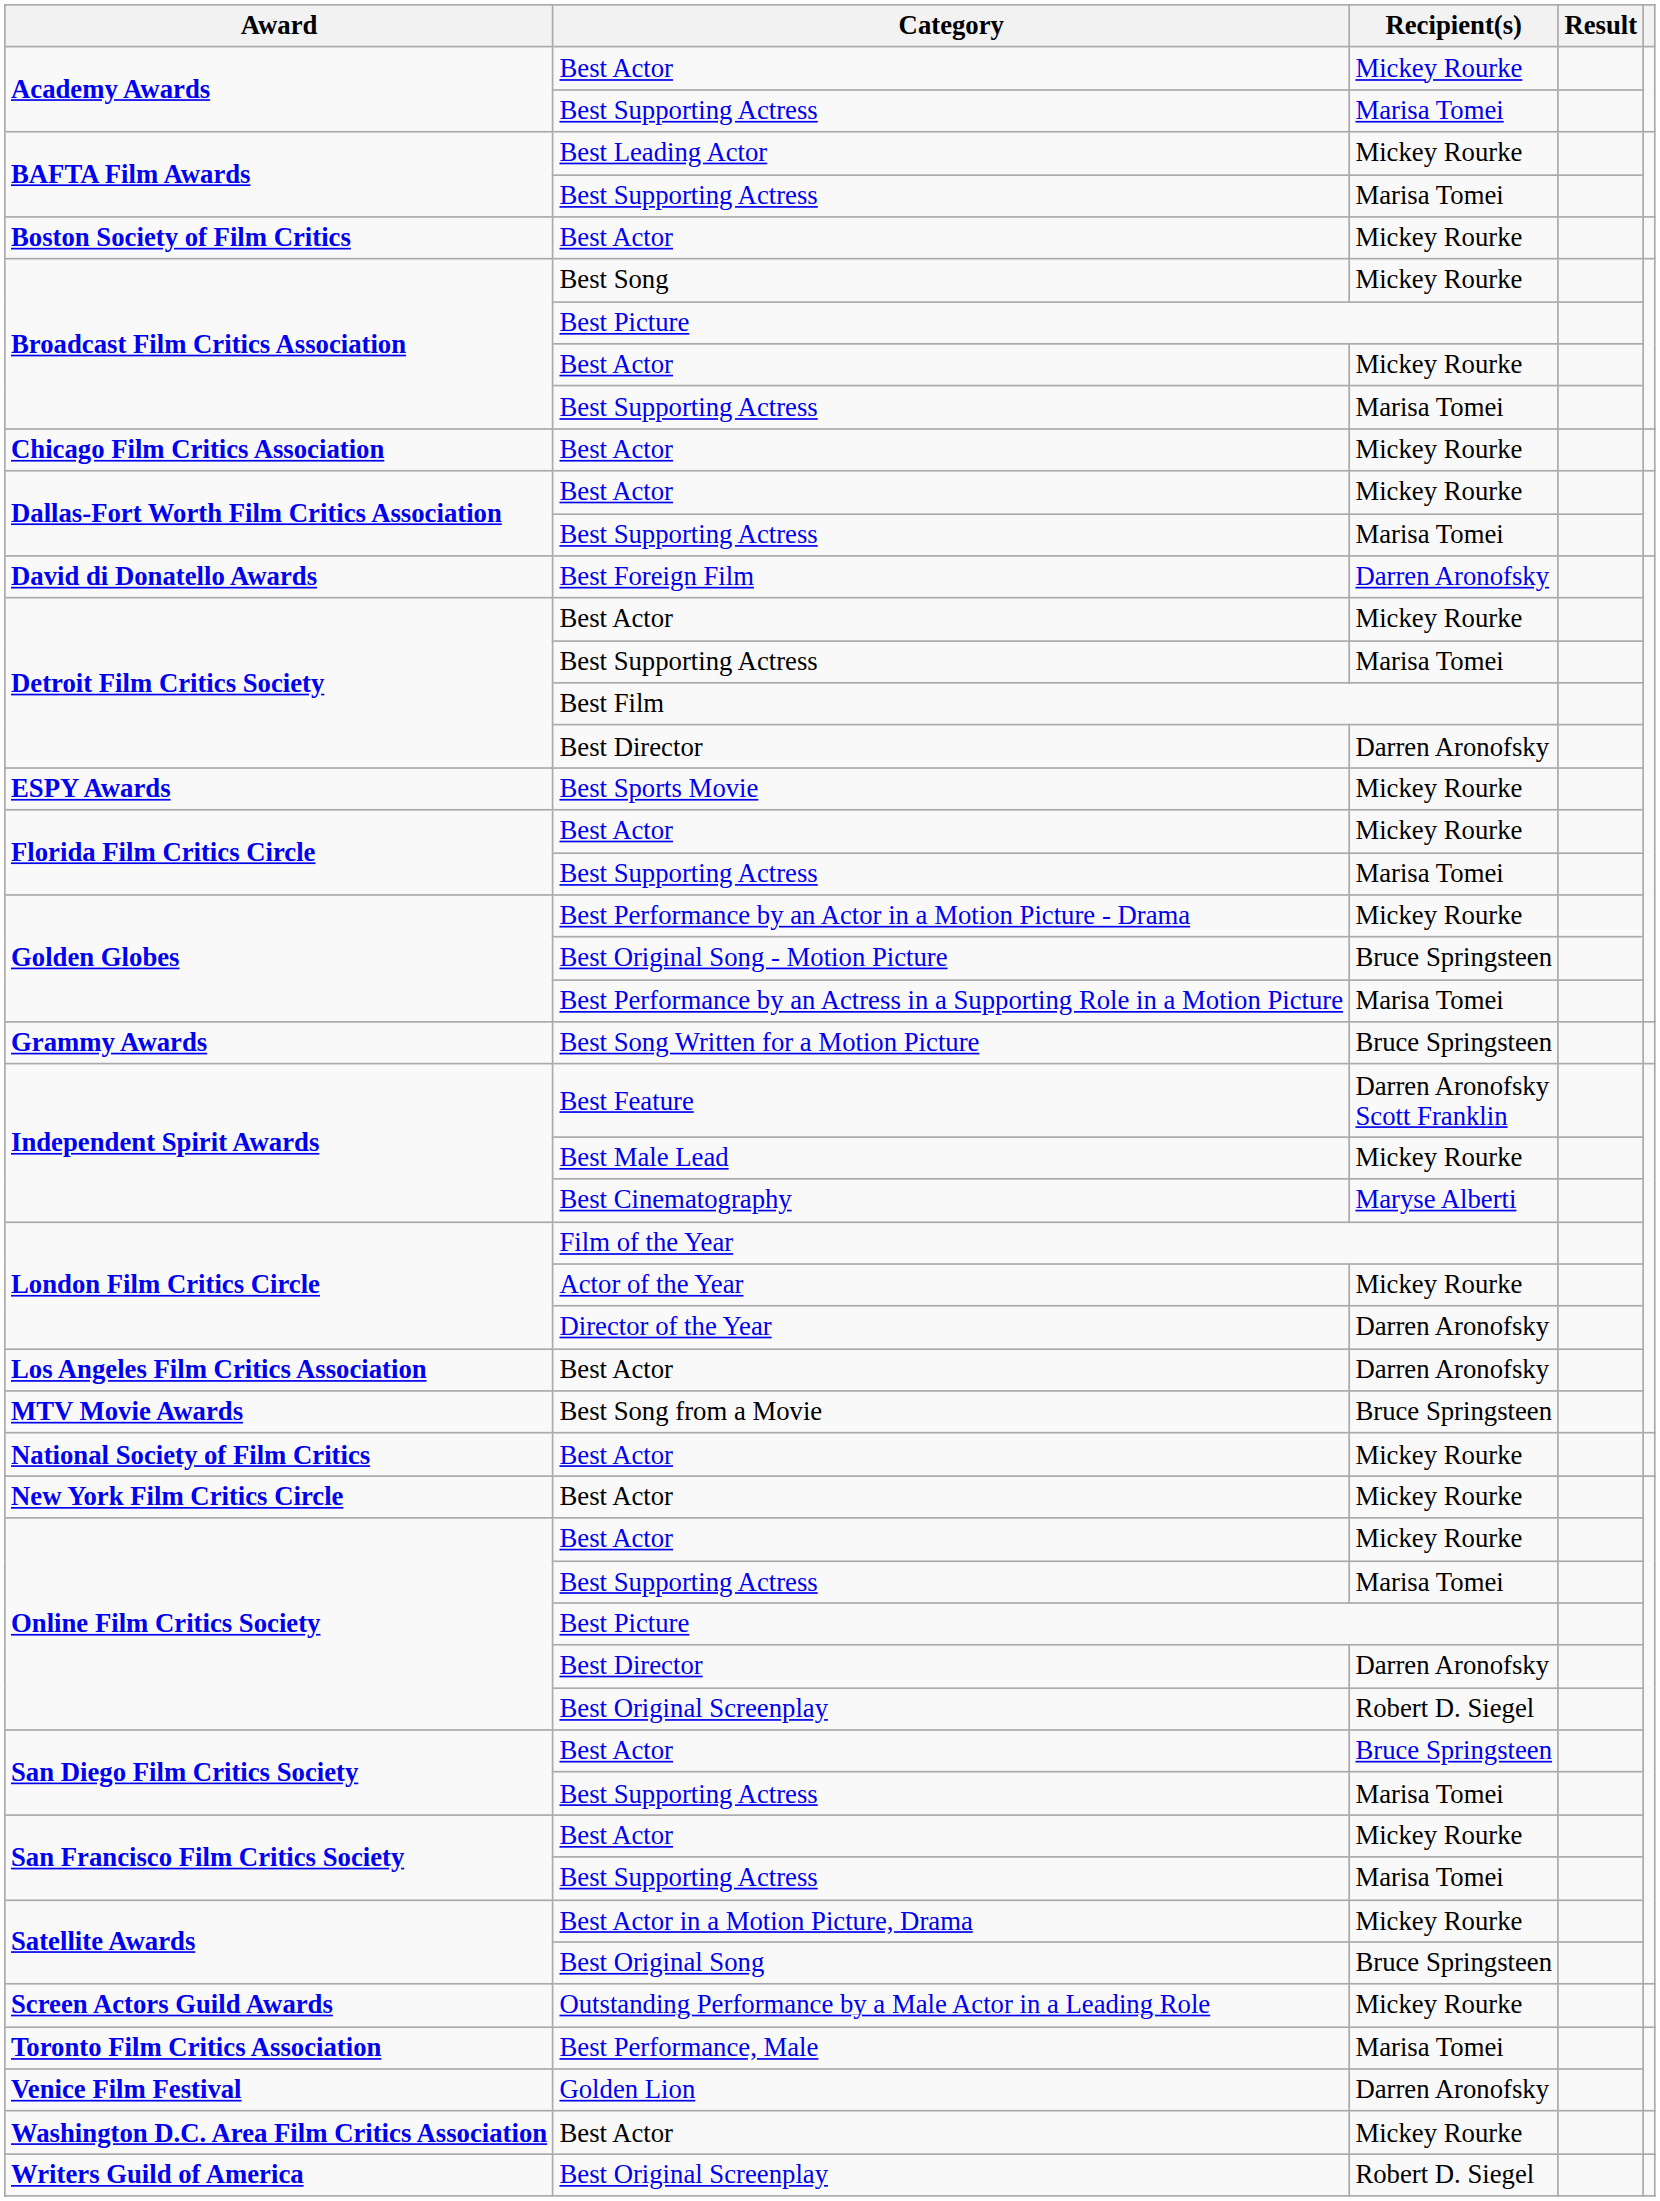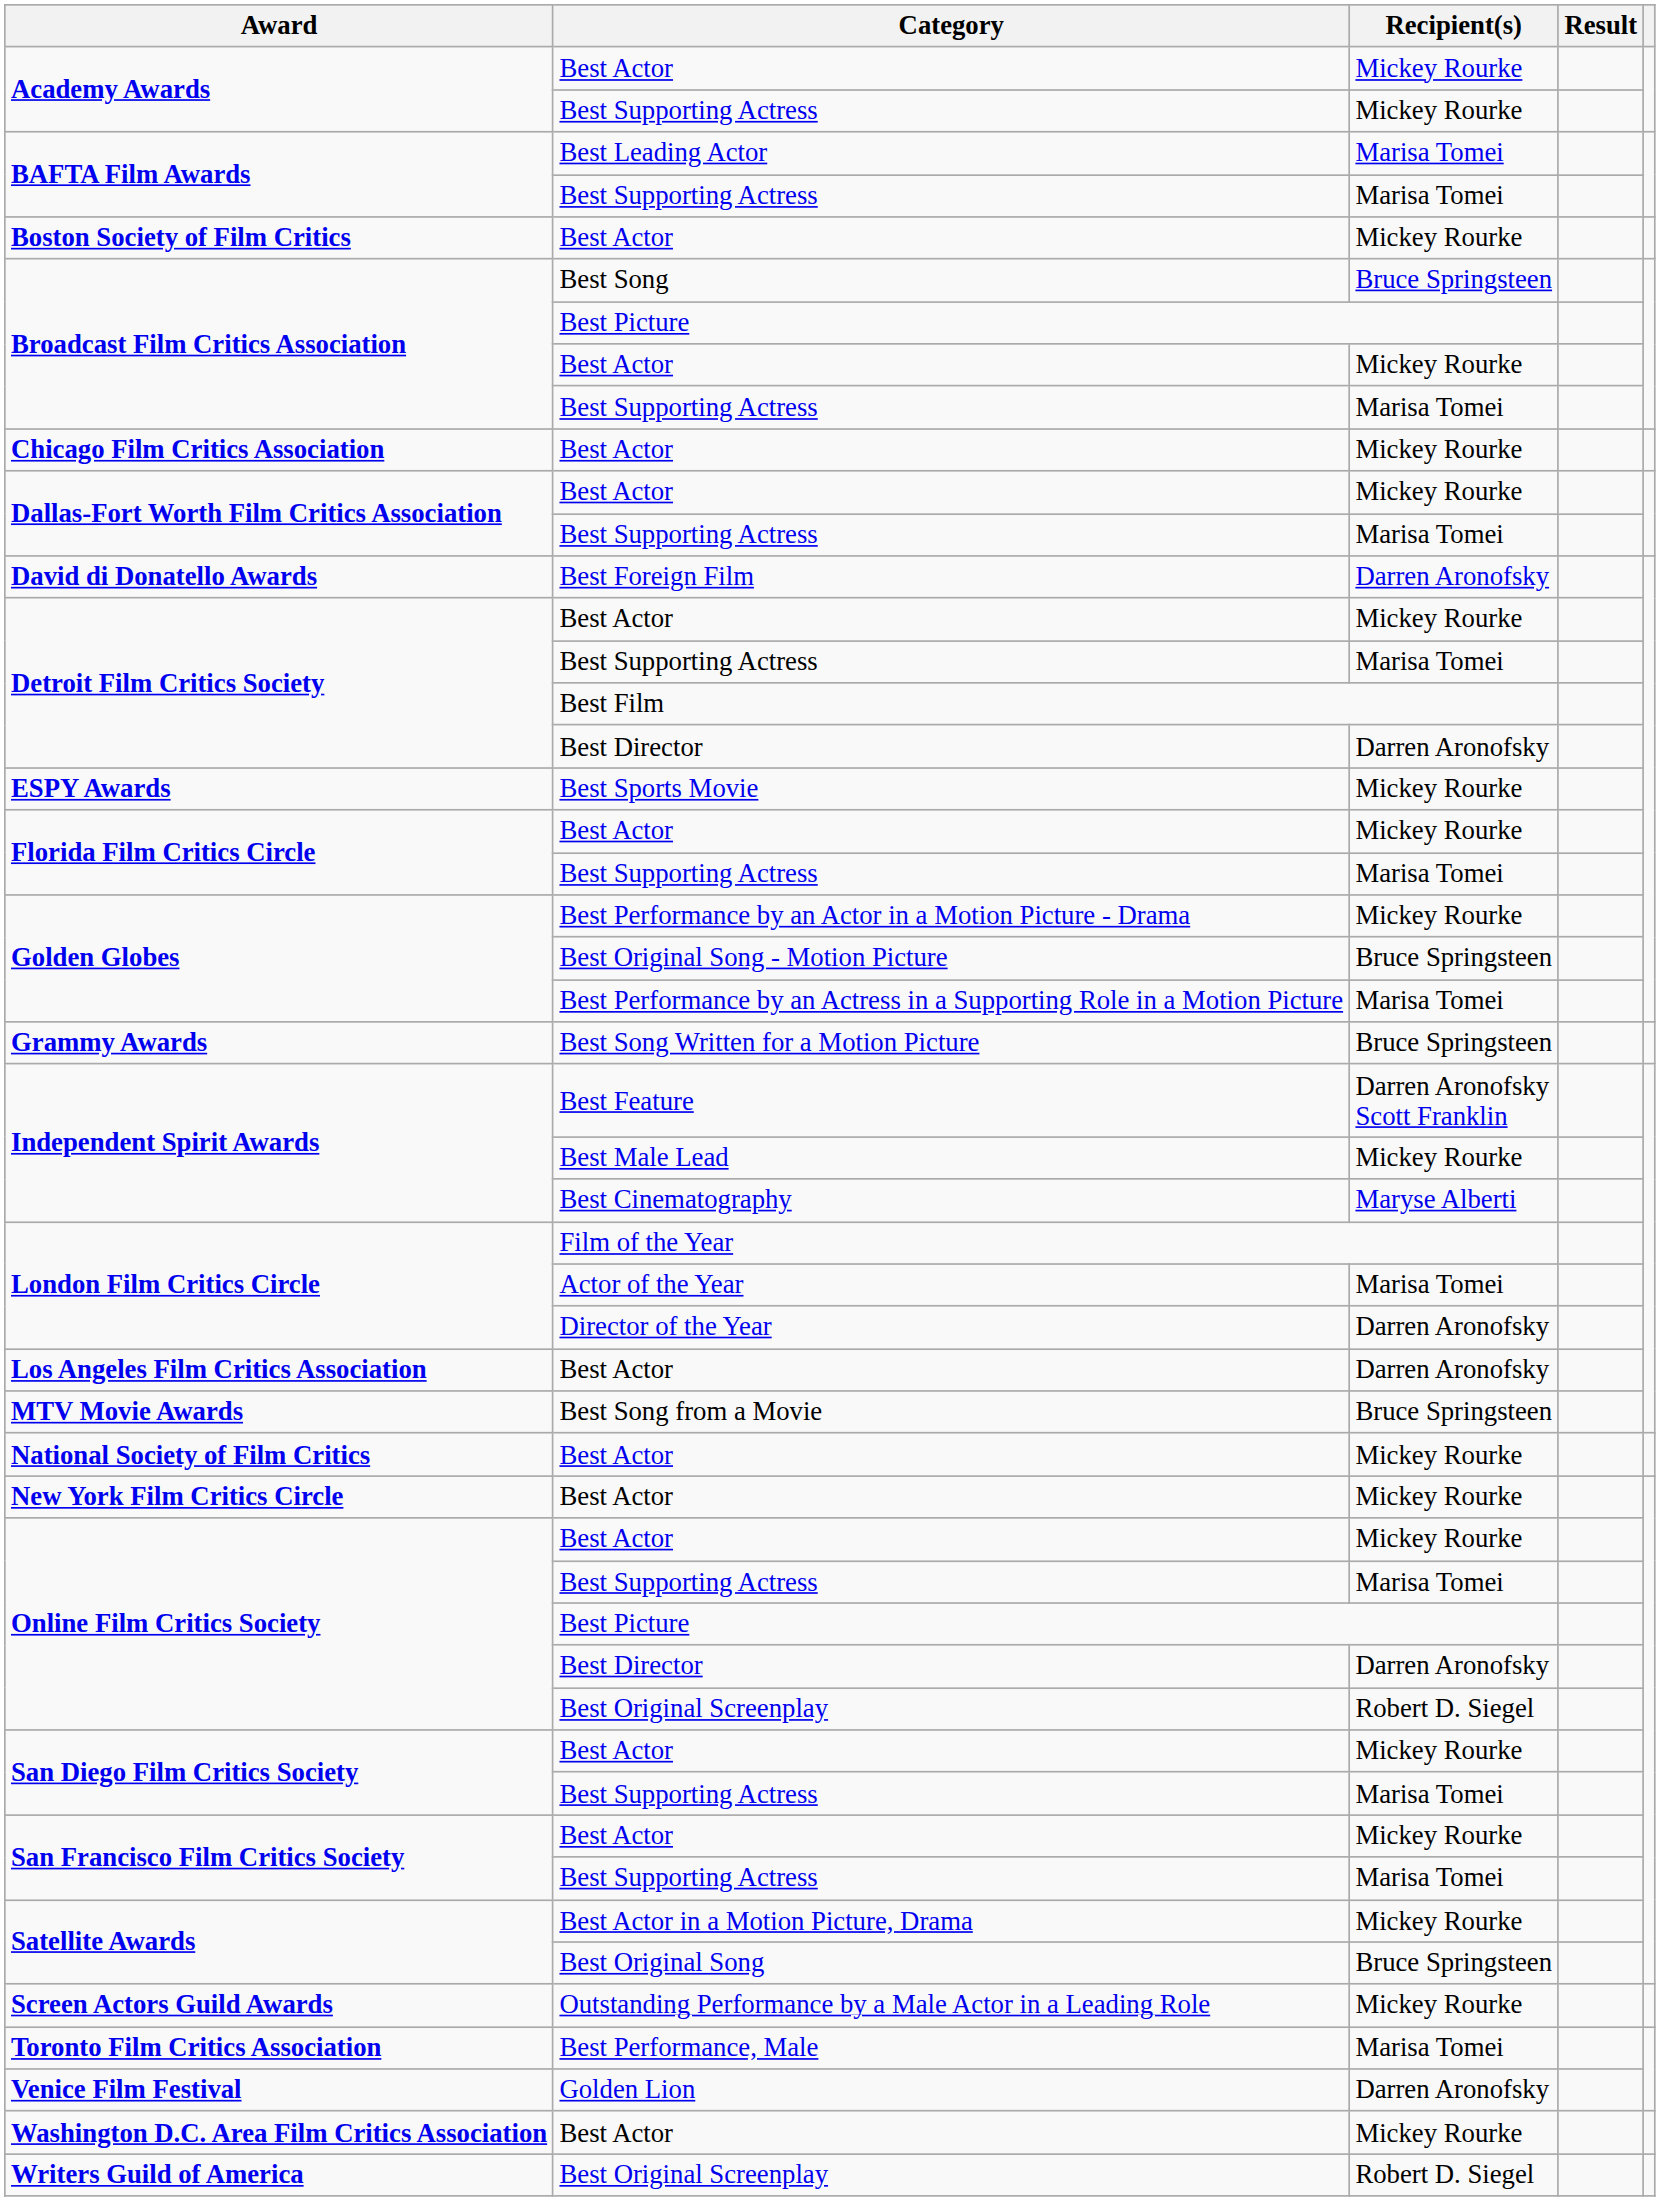 <table class="wikitable" ;">
 <tr>
 <th>Award</th>
 <th>Category</th>
 <th>Recipient(s)</th>
 <th>Result</th>
 <th></th>
 </tr>
 <tr>
 <td rowspan="2"><strong><a href='#'>Academy Awards</a></strong></td>
 <td><a href='#'>Best Actor</a></td>
 <td><a href='#'>Mickey Rourke</a></td>
 <td></td>
 <td rowspan="2"></td>
 </tr>
 <tr>
 <td><a href='#'>Best Supporting Actress</a></td>
-<td><a href='#'>Marisa Tomei</a></td>
+<td>Mickey Rourke</td>
 <td></td>
 </tr>
 <tr>
 <td rowspan="2"><strong><a href='#'>BAFTA Film Awards</a></strong></td>
 <td><a href='#'>Best Leading Actor</a></td>
-<td>Mickey Rourke</td>
+<td><a href='#'>Marisa Tomei</a></td>
 <td></td>
 <td rowspan="2"></td>
 </tr>
 <tr>
 <td><a href='#'>Best Supporting Actress</a></td>
 <td>Marisa Tomei</td>
 <td></td>
 </tr>
 <tr>
 <td><strong><a href='#'>Boston Society of Film Critics</a></strong></td>
 <td><a href='#'>Best Actor</a></td>
 <td>Mickey Rourke</td>
 <td></td>
 <td></td>
 </tr>
 <tr>
 <td rowspan="4"><strong><a href='#'>Broadcast Film Critics Association</a></strong></td>
 <td>Best Song</td>
-<td>Mickey Rourke</td>
+<td><a href='#'>Bruce Springsteen</a></td>
 <td></td>
 </tr>
 <tr>
 <td colspan="2"><a href='#'>Best Picture</a></td>
 <td></td>
 </tr>
 <tr>
 <td><a href='#'>Best Actor</a></td>
 <td>Mickey Rourke</td>
 <td></td>
 </tr>
 <tr>
 <td><a href='#'>Best Supporting Actress</a></td>
 <td>Marisa Tomei</td>
 <td></td>
 </tr>
 <tr>
 <td><strong><a href='#'>Chicago Film Critics Association</a></strong></td>
 <td><a href='#'>Best Actor</a></td>
 <td>Mickey Rourke</td>
 <td></td>
 <td></td>
 </tr>
 <tr>
 <td rowspan="2"><strong><a href='#'>Dallas-Fort Worth Film Critics Association</a></strong></td>
 <td><a href='#'>Best Actor</a></td>
 <td>Mickey Rourke</td>
 <td></td>
 <td rowspan="2"></td>
 </tr>
 <tr>
 <td><a href='#'>Best Supporting Actress</a></td>
 <td>Marisa Tomei</td>
 <td></td>
 </tr>
 <tr>
 <td><strong><a href='#'>David di Donatello Awards</a></strong></td>
 <td><a href='#'>Best Foreign Film</a></td>
 <td><a href='#'>Darren Aronofsky</a></td>
 <td></td>
 </tr>
 <tr>
 <td rowspan="4"><strong><a href='#'>Detroit Film Critics Society</a></strong></td>
 <td>Best Actor</td>
 <td>Mickey Rourke</td>
 <td></td>
 </tr>
 <tr>
 <td>Best Supporting Actress</td>
 <td>Marisa Tomei</td>
 <td></td>
 </tr>
 <tr>
 <td colspan="2">Best Film</td>
 <td></td>
 </tr>
 <tr>
 <td>Best Director</td>
 <td>Darren Aronofsky</td>
 <td></td>
 </tr>
 <tr>
 <td><strong><a href='#'>ESPY Awards</a></strong></td>
 <td><a href='#'>Best Sports Movie</a></td>
 <td>Mickey Rourke</td>
 <td></td>
 </tr>
 <tr>
 <td rowspan="2"><strong><a href='#'>Florida Film Critics Circle</a></strong></td>
 <td><a href='#'>Best Actor</a></td>
 <td>Mickey Rourke</td>
 <td></td>
 </tr>
 <tr>
 <td><a href='#'>Best Supporting Actress</a></td>
 <td>Marisa Tomei</td>
 <td></td>
 </tr>
 <tr>
 <td rowspan="3"><strong><a href='#'>Golden Globes</a></strong></td>
 <td><a href='#'>Best Performance by an Actor in a Motion Picture - Drama</a></td>
 <td>Mickey Rourke</td>
 <td></td>
 </tr>
 <tr>
 <td><a href='#'>Best Original Song - Motion Picture</a></td>
 <td>Bruce Springsteen</td>
 <td></td>
 </tr>
 <tr>
 <td><a href='#'>Best Performance by an Actress in a Supporting Role in a Motion Picture</a></td>
 <td>Marisa Tomei</td>
 <td></td>
 </tr>
 <tr>
 <td><strong><a href='#'>Grammy Awards</a></strong></td>
 <td><a href='#'>Best Song Written for a Motion Picture</a></td>
 <td>Bruce Springsteen</td>
 <td></td>
 <td></td>
 </tr>
 <tr>
 <td rowspan="3"><strong><a href='#'>Independent Spirit Awards</a></strong></td>
 <td><a href='#'>Best Feature</a></td>
 <td>Darren Aronofsky<br><a href='#'>Scott Franklin</a></td>
 <td></td>
 </tr>
 <tr>
 <td><a href='#'>Best Male Lead</a></td>
 <td>Mickey Rourke</td>
 <td></td>
 </tr>
 <tr>
 <td><a href='#'>Best Cinematography</a></td>
 <td><a href='#'>Maryse Alberti</a></td>
 <td></td>
 </tr>
 <tr>
 <td rowspan="3"><strong><a href='#'>London Film Critics Circle</a></strong></td>
 <td colspan="2"><a href='#'>Film of the Year</a></td>
 <td></td>
 </tr>
 <tr>
 <td><a href='#'>Actor of the Year</a></td>
-<td>Mickey Rourke</td>
+<td>Marisa Tomei</td>
 <td></td>
 </tr>
 <tr>
 <td><a href='#'>Director of the Year</a></td>
 <td>Darren Aronofsky</td>
 <td></td>
 </tr>
 <tr>
 <td><strong><a href='#'>Los Angeles Film Critics Association</a></strong></td>
 <td>Best Actor</td>
 <td>Darren Aronofsky</td>
 <td></td>
 </tr>
 <tr>
 <td><strong><a href='#'>MTV Movie Awards</a></strong></td>
 <td>Best Song from a Movie</td>
 <td>Bruce Springsteen</td>
 <td></td>
 </tr>
 <tr>
 <td><strong><a href='#'>National Society of Film Critics</a></strong></td>
 <td><a href='#'>Best Actor</a></td>
 <td>Mickey Rourke</td>
 <td></td>
 <td></td>
 </tr>
 <tr>
 <td><strong><a href='#'>New York Film Critics Circle</a></strong></td>
 <td>Best Actor</td>
 <td>Mickey Rourke</td>
 <td></td>
 </tr>
 <tr>
 <td rowspan="5"><strong><a href='#'>Online Film Critics Society</a></strong></td>
 <td><a href='#'>Best Actor</a></td>
 <td>Mickey Rourke</td>
 <td></td>
 </tr>
 <tr>
 <td><a href='#'>Best Supporting Actress</a></td>
 <td>Marisa Tomei</td>
 <td></td>
 </tr>
 <tr>
 <td colspan="2"><a href='#'>Best Picture</a></td>
 <td></td>
 </tr>
 <tr>
 <td><a href='#'>Best Director</a></td>
 <td>Darren Aronofsky</td>
 <td></td>
 </tr>
 <tr>
 <td><a href='#'>Best Original Screenplay</a></td>
 <td>Robert D. Siegel</td>
 <td></td>
 </tr>
 <tr>
 <td rowspan="2"><strong><a href='#'>San Diego Film Critics Society</a></strong></td>
 <td><a href='#'>Best Actor</a></td>
-<td><a href='#'>Bruce Springsteen</a></td>
+<td>Mickey Rourke</td>
 <td></td>
 </tr>
 <tr>
 <td><a href='#'>Best Supporting Actress</a></td>
 <td>Marisa Tomei</td>
 <td></td>
 </tr>
 <tr>
 <td rowspan="2"><strong><a href='#'>San Francisco Film Critics Society</a></strong></td>
 <td><a href='#'>Best Actor</a></td>
 <td>Mickey Rourke</td>
 <td></td>
 </tr>
 <tr>
 <td><a href='#'>Best Supporting Actress</a></td>
 <td>Marisa Tomei</td>
 <td></td>
 </tr>
 <tr>
 <td rowspan="2"><strong><a href='#'>Satellite Awards</a></strong></td>
 <td><a href='#'>Best Actor in a Motion Picture, Drama</a></td>
 <td>Mickey Rourke</td>
 <td></td>
 </tr>
 <tr>
 <td><a href='#'>Best Original Song</a></td>
 <td>Bruce Springsteen</td>
 <td></td>
 </tr>
 <tr>
 <td><strong><a href='#'>Screen Actors Guild Awards</a></strong></td>
 <td><a href='#'>Outstanding Performance by a Male Actor in a Leading Role</a></td>
 <td>Mickey Rourke</td>
 <td></td>
 <td></td>
 </tr>
 <tr>
 <td><strong><a href='#'>Toronto Film Critics Association</a></strong></td>
 <td><a href='#'>Best Performance, Male</a></td>
 <td>Marisa Tomei</td>
 <td></td>
 </tr>
 <tr>
 <td><strong><a href='#'>Venice Film Festival</a></strong></td>
 <td><a href='#'>Golden Lion</a></td>
 <td>Darren Aronofsky</td>
 <td></td>
 </tr>
 <tr>
 <td><strong><a href='#'>Washington D.C. Area Film Critics Association</a></strong></td>
 <td>Best Actor</td>
 <td>Mickey Rourke</td>
 <td></td>
 <td></td>
 </tr>
 <tr>
 <td><strong><a href='#'>Writers Guild of America</a></strong></td>
 <td><a href='#'>Best Original Screenplay</a></td>
 <td>Robert D. Siegel</td>
 <td></td>
 <td></td>
 </tr>
 </table>
